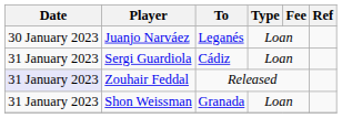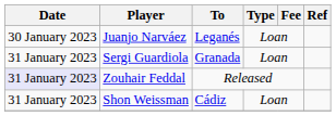 <table class="wikitable">
 <tr>
 <th>Date</th>
 <th>Player</th>
 <th>To</th>
 <th>Type</th>
 <th>Fee</th>
 <th>Ref</th>
 </tr>
 <tr>
 <td>30 January 2023</td>
 <td> <a href='#'>Juanjo Narváez</a></td>
 <td><a href='#'>Leganés</a></td>
 <td colspan=2 align=center><em>Loan</em></td>
 <td align=center></td>
 </tr>
 <tr>
 <td>31 January 2023</td>
 <td> <a href='#'>Sergi Guardiola</a></td>
-<td><a href='#'>Cádiz</a></td>
+<td><a href='#'>Granada</a></td>
 <td colspan=2 align=center><em>Loan</em></td>
 <td align=center></td>
 </tr>
 <tr>
 <td style="background: lavender;">31 January 2023</td>
 <td> <a href='#'>Zouhair Feddal</a></td>
 <td colspan=3 align=center><em>Released</em></td>
 <td align=center></td>
 </tr>
 <tr>
 <td>31 January 2023</td>
 <td> <a href='#'>Shon Weissman</a></td>
-<td><a href='#'>Granada</a></td>
+<td><a href='#'>Cádiz</a></td>
 <td colspan=2 align=center><em>Loan</em></td>
 <td align=center></td>
 </tr>
 <tr>
 </tr>
 </table>
